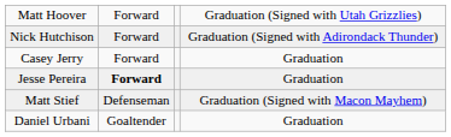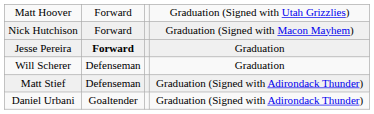 <table class="wikitable" width="60%">
 <tr align="center" bgcolor="">
 <td>Matt Hoover</td>
 <td>Forward</td>
 <td></td>
 <td>Graduation (Signed with <a href='#'>Utah Grizzlies</a>)</td>
 </tr>
 <tr align="center" bgcolor="f0f0f0">
 <td>Nick Hutchison</td>
 <td>Forward</td>
 <td></td>
-<td>Graduation (Signed with <a href='#'>Adirondack Thunder</a>)</td>
-</tr>
-<tr align="center" bgcolor="">
-<td>Casey Jerry</td>
-<td>Forward</td>
-<td></td>
-<td>Graduation</td>
+<td>Graduation (Signed with <a href='#'>Macon Mayhem</a>)</td>
 </tr>
 <tr align="center" bgcolor="f0f0f0">
 <td>Jesse Pereira</td>
 <td><strong>Forward</strong></td>
 <td></td>
 <td>Graduation</td>
 </tr>
+<tr align="center" bgcolor="">
+<td>Will Scherer</td>
+<td>Defenseman</td>
+<td></td>
+<td>Graduation</td>
+</tr>
 <tr align="center" bgcolor="f0f0f0">
 <td>Matt Stief</td>
 <td>Defenseman</td>
 <td></td>
-<td>Graduation (Signed with <a href='#'>Macon Mayhem</a>)</td>
+<td>Graduation (Signed with <a href='#'>Adirondack Thunder</a>)</td>
 </tr>
 <tr align="center" bgcolor="">
 <td>Daniel Urbani</td>
 <td>Goaltender</td>
 <td></td>
-<td>Graduation</td>
+<td>Graduation (Signed with <a href='#'>Adirondack Thunder</a>)</td>
 </tr>
 </table>
